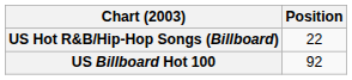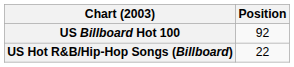 <table class="wikitable sortable plainrowheaders" style="text-align:center">
 <tr>
 <th scope="col">Chart (2003)</th>
 <th scope="col">Position</th>
 </tr>
 <tr>
+<th scope="row">US <em>Billboard</em> Hot 100</th>
+<td>92</td>
+</tr>
+<tr>
 <th scope="row">US Hot R&B/Hip-Hop Songs (<em>Billboard</em>)</th>
 <td>22</td>
 </tr>
-<tr>
-<th scope="row">US <em>Billboard</em> Hot 100</th>
-<td>92</td>
-</tr>
 </table>
